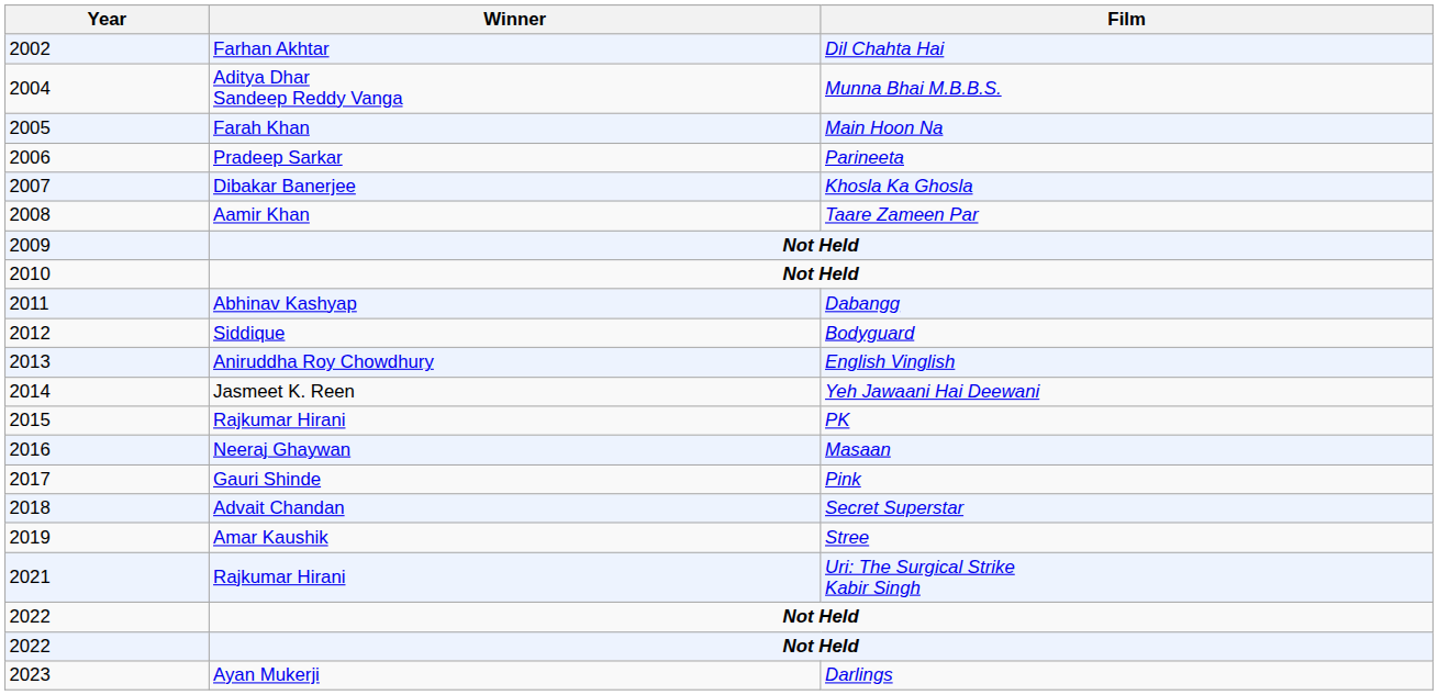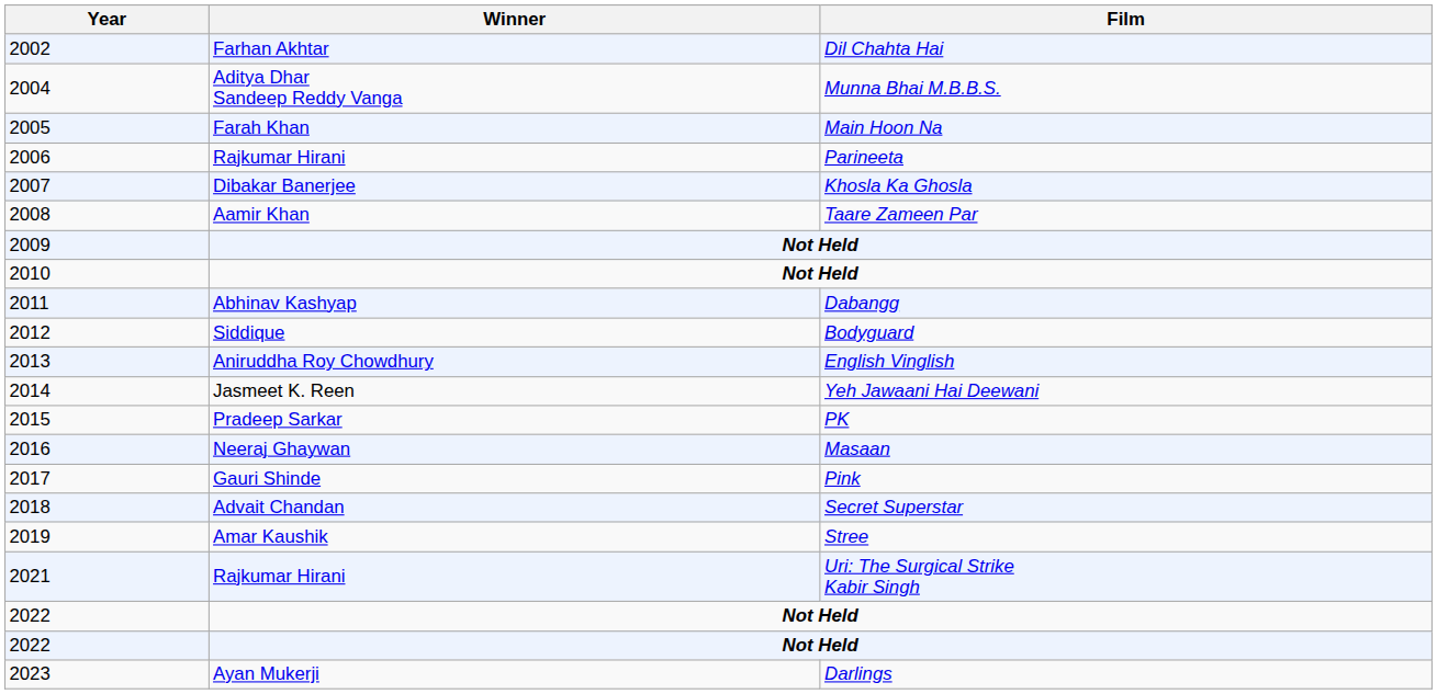 <table class="wikitable" style="width:98%;">
 <tr style="background:#bebebe;">
 <th style="width:10%;">Year</th>
 <th style="width:30%;">Winner</th>
 <th style="width:30%;">Film</th>
 </tr>
 <tr bgcolor=#edf3fe>
 <td>2002</td>
 <td><a href='#'>Farhan Akhtar</a></td>
 <td><em><a href='#'>Dil Chahta Hai</a></em></td>
 </tr>
 <tr>
 <td>2004</td>
 <td><a href='#'>Aditya Dhar</a><br><a href='#'>Sandeep Reddy Vanga</a></td>
 <td><em><a href='#'>Munna Bhai M.B.B.S.</a></em></td>
 </tr>
 <tr bgcolor=#edf3fe>
 <td>2005</td>
 <td><a href='#'>Farah Khan</a></td>
 <td><em><a href='#'>Main Hoon Na</a></em></td>
 </tr>
 <tr>
 <td>2006</td>
-<td><a href='#'>Pradeep Sarkar</a></td>
+<td><a href='#'>Rajkumar Hirani</a></td>
 <td><em><a href='#'>Parineeta</a></em></td>
 </tr>
 <tr bgcolor=#edf3fe>
 <td>2007</td>
 <td><a href='#'>Dibakar Banerjee</a></td>
 <td><em><a href='#'>Khosla Ka Ghosla</a></em></td>
 </tr>
 <tr>
 <td>2008</td>
 <td><a href='#'>Aamir Khan</a></td>
 <td><em><a href='#'>Taare Zameen Par</a></em></td>
 </tr>
 <tr bgcolor=#edf3fe>
 <td>2009</td>
 <td colspan="2" style="text-align:center;"><strong><em>Not Held</em></strong></td>
 </tr>
 <tr>
 <td>2010</td>
 <td colspan="2" style="text-align:center;"><strong><em>Not Held</em></strong></td>
 </tr>
 <tr bgcolor=#edf3fe>
 <td>2011</td>
 <td><a href='#'>Abhinav Kashyap</a></td>
 <td><em><a href='#'>Dabangg</a></em></td>
 </tr>
 <tr>
 <td>2012</td>
 <td><a href='#'>Siddique</a></td>
 <td><em><a href='#'>Bodyguard</a></em></td>
 </tr>
 <tr bgcolor=#edf3fe>
 <td>2013</td>
 <td><a href='#'>Aniruddha Roy Chowdhury</a></td>
 <td><em><a href='#'>English Vinglish</a></em></td>
 </tr>
 <tr>
 <td>2014</td>
 <td>Jasmeet K. Reen</td>
 <td><em><a href='#'>Yeh Jawaani Hai Deewani</a></em></td>
 </tr>
 <tr>
 <td>2015</td>
-<td><a href='#'>Rajkumar Hirani</a></td>
+<td><a href='#'>Pradeep Sarkar</a></td>
 <td><em><a href='#'>PK</a></em></td>
 </tr>
 <tr bgcolor=#edf3fe>
 <td>2016</td>
 <td><a href='#'>Neeraj Ghaywan</a></td>
 <td><em><a href='#'>Masaan</a></em></td>
 </tr>
 <tr>
 <td>2017</td>
 <td><a href='#'>Gauri Shinde</a></td>
 <td><em><a href='#'>Pink</a></em></td>
 </tr>
 <tr bgcolor=#edf3fe>
 <td>2018</td>
 <td><a href='#'>Advait Chandan</a></td>
 <td><em><a href='#'>Secret Superstar</a></em></td>
 </tr>
 <tr>
 <td>2019</td>
 <td><a href='#'>Amar Kaushik</a></td>
 <td><em><a href='#'>Stree</a></em></td>
 </tr>
 <tr bgcolor=#edf3fe>
 <td>2021</td>
 <td><a href='#'>Rajkumar Hirani</a></td>
 <td><em><a href='#'>Uri: The Surgical Strike</a></em><br><em><a href='#'>Kabir Singh</a></em></td>
 </tr>
 <tr>
 <td>2022</td>
 <td colspan="2" style="text-align:center;"><strong><em>Not Held</em></strong></td>
 </tr>
 <tr bgcolor=#edf3fe>
 <td>2022</td>
 <td colspan="2" style="text-align:center;"><strong><em>Not Held</em></strong></td>
 </tr>
 <tr>
 <td>2023</td>
 <td><a href='#'>Ayan Mukerji</a></td>
 <td><em><a href='#'>Darlings</a></em></td>
 </tr>
 </table>
